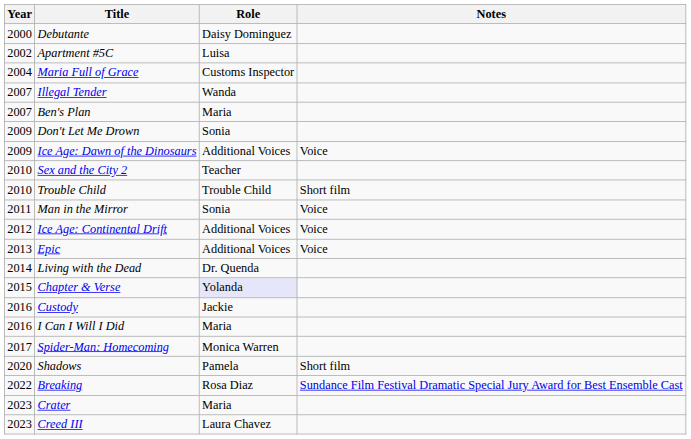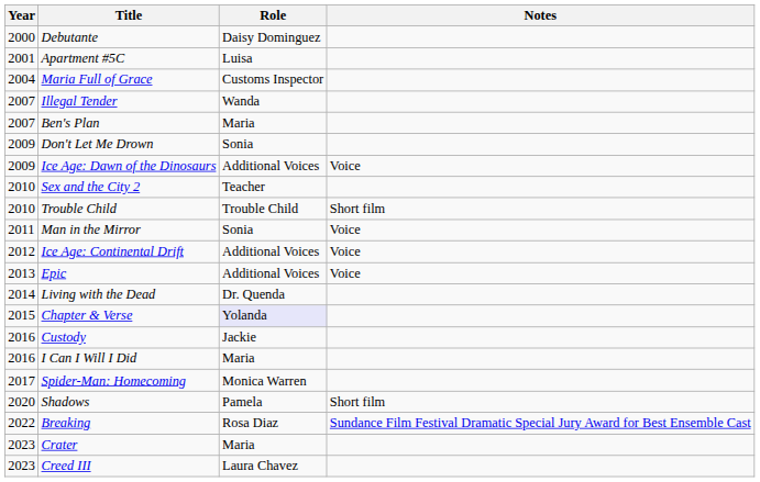 <table class="wikitable sortable">
 <tr>
 <th>Year</th>
 <th>Title</th>
 <th>Role</th>
 <th class="unsortable">Notes</th>
 </tr>
 <tr>
 <td>2000</td>
 <td><em>Debutante</em></td>
 <td>Daisy Dominguez</td>
 <td></td>
 </tr>
 <tr>
-<td>2002</td>
+<td>2001</td>
 <td><em>Apartment #5C</em></td>
 <td>Luisa</td>
 <td></td>
 </tr>
 <tr>
 <td>2004</td>
 <td><em><a href='#'>Maria Full of Grace</a></em></td>
 <td>Customs Inspector</td>
 <td></td>
 </tr>
 <tr>
 <td>2007</td>
 <td><em><a href='#'>Illegal Tender</a></em></td>
 <td>Wanda</td>
 <td></td>
 </tr>
 <tr>
 <td>2007</td>
 <td><em>Ben's Plan</em></td>
 <td>Maria</td>
 <td></td>
 </tr>
 <tr>
 <td>2009</td>
 <td><em>Don't Let Me Drown</em></td>
 <td>Sonia</td>
 <td></td>
 </tr>
 <tr>
 <td>2009</td>
 <td><em><a href='#'>Ice Age: Dawn of the Dinosaurs</a></em></td>
 <td>Additional Voices</td>
 <td>Voice</td>
 </tr>
 <tr>
 <td>2010</td>
 <td><em><a href='#'>Sex and the City 2</a></em></td>
 <td>Teacher</td>
 <td></td>
 </tr>
 <tr>
 <td>2010</td>
 <td><em>Trouble Child</em></td>
 <td>Trouble Child</td>
 <td>Short film</td>
 </tr>
 <tr>
 <td>2011</td>
 <td><em>Man in the Mirror</em></td>
 <td>Sonia</td>
 <td>Voice</td>
 </tr>
 <tr>
 <td>2012</td>
 <td><em><a href='#'>Ice Age: Continental Drift</a></em></td>
 <td>Additional Voices</td>
 <td>Voice</td>
 </tr>
 <tr>
 <td>2013</td>
 <td><em><a href='#'>Epic</a></em></td>
 <td>Additional Voices</td>
 <td>Voice</td>
 </tr>
 <tr>
 <td>2014</td>
 <td><em>Living with the Dead</em></td>
 <td>Dr. Quenda</td>
 <td></td>
 </tr>
 <tr>
 <td>2015</td>
 <td><em><a href='#'>Chapter & Verse</a></em></td>
 <td style="background: lavender;">Yolanda</td>
 <td></td>
 </tr>
 <tr>
 <td>2016</td>
 <td><em><a href='#'>Custody</a></em></td>
 <td>Jackie</td>
 <td></td>
 </tr>
 <tr>
 <td>2016</td>
 <td><em>I Can I Will I Did</em></td>
 <td>Maria</td>
 <td></td>
 </tr>
 <tr>
 <td>2017</td>
 <td><em><a href='#'>Spider-Man: Homecoming</a></em></td>
 <td>Monica Warren</td>
 <td></td>
 </tr>
 <tr>
 <td>2020</td>
 <td><em>Shadows</em></td>
 <td>Pamela</td>
 <td>Short film</td>
 </tr>
 <tr>
 <td>2022</td>
 <td><em><a href='#'>Breaking</a></em></td>
 <td>Rosa Diaz</td>
 <td><a href='#'>Sundance Film Festival Dramatic Special Jury Award for Best Ensemble Cast</a></td>
 </tr>
 <tr>
 <td>2023</td>
 <td><em><a href='#'>Crater</a></em></td>
 <td>Maria</td>
 <td></td>
 </tr>
 <tr>
 <td>2023</td>
 <td><em><a href='#'>Creed III</a></em></td>
 <td>Laura Chavez</td>
 <td></td>
 </tr>
 </table>
